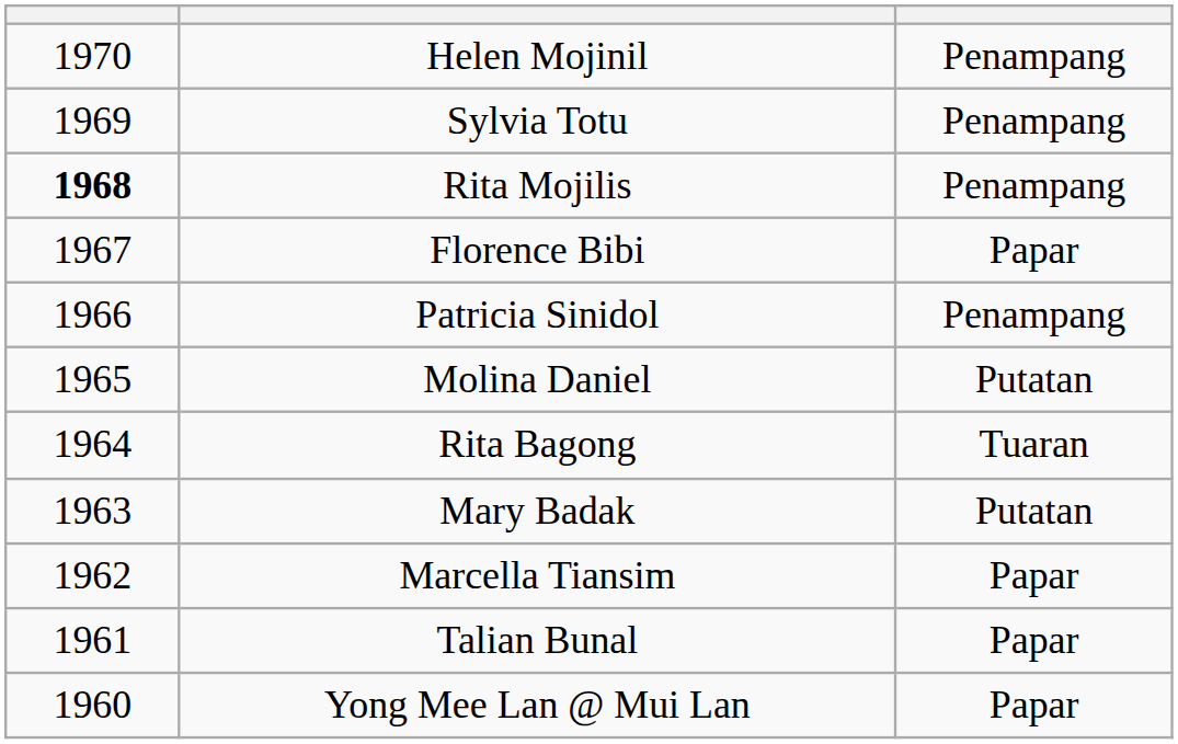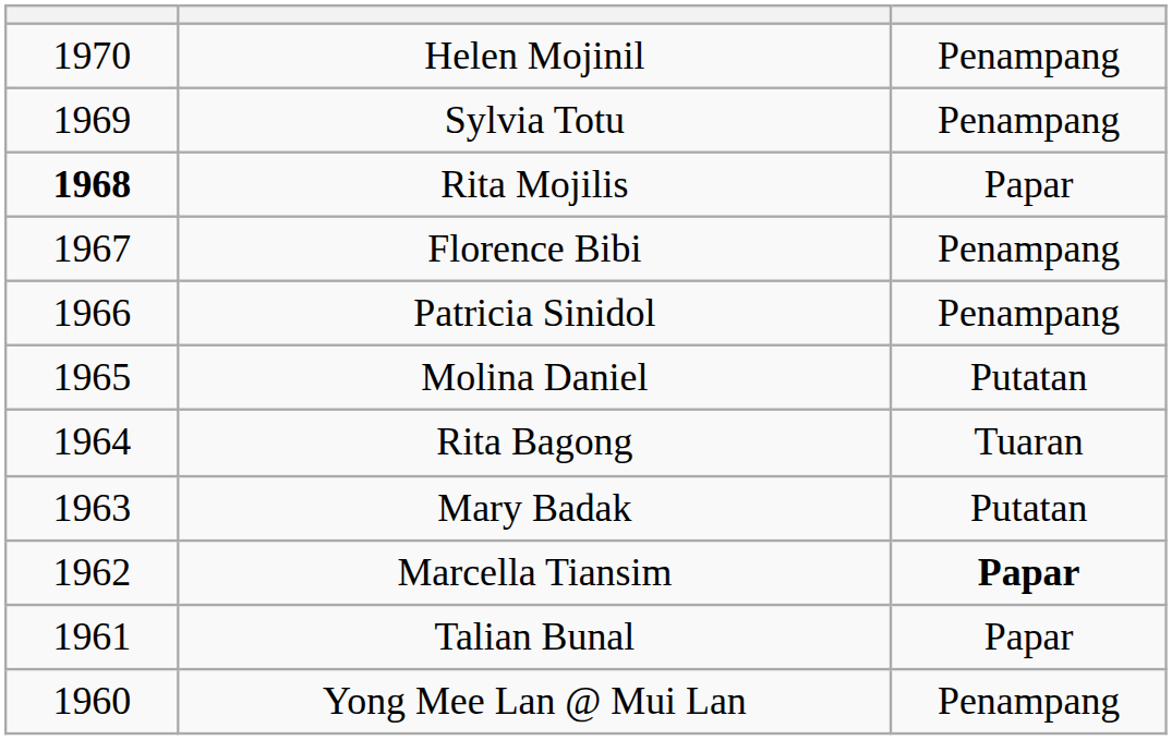 <table class="wikitable sortable" style="font-size: 95%; text-align:center">
 <tr>
 <th width="60"></th>
 <th width="270"></th>
 <th width="100"></th>
 </tr>
 <tr>
 <td>1970</td>
 <td>Helen Mojinil</td>
 <td>Penampang</td>
 </tr>
 <tr>
 <td>1969</td>
 <td>Sylvia Totu</td>
 <td>Penampang</td>
 </tr>
 <tr>
 <td><strong>1968</strong></td>
 <td>Rita Mojilis</td>
-<td>Penampang</td>
+<td>Papar</td>
 </tr>
 <tr>
 <td>1967</td>
 <td>Florence Bibi</td>
-<td>Papar</td>
+<td>Penampang</td>
 </tr>
 <tr>
 <td>1966</td>
 <td>Patricia Sinidol</td>
 <td>Penampang</td>
 </tr>
 <tr>
 <td>1965</td>
 <td>Molina Daniel</td>
 <td>Putatan</td>
 </tr>
 <tr>
 <td>1964</td>
 <td>Rita Bagong</td>
 <td>Tuaran</td>
 </tr>
 <tr>
 <td>1963</td>
 <td>Mary Badak</td>
 <td>Putatan</td>
 </tr>
 <tr>
 <td>1962</td>
 <td>Marcella Tiansim</td>
-<td>Papar</td>
+<td><strong>Papar</strong></td>
 </tr>
 <tr>
 <td>1961</td>
 <td>Talian Bunal</td>
 <td>Papar</td>
 </tr>
 <tr>
 <td>1960</td>
 <td>Yong Mee Lan @ Mui Lan</td>
-<td>Papar</td>
+<td>Penampang</td>
 </tr>
 </table>
